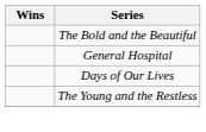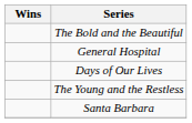 <table class="wikitable" style="text-align: center;">
 <tr>
 <th scope="col" style="width:55px;">Wins</th>
 <th scope="col" class="unsortable">Series</th>
 </tr>
 <tr>
 <td scope="row"></td>
 <td><em>The Bold and the Beautiful</em></td>
 </tr>
 <tr>
 <td scope="row"></td>
 <td><em>General Hospital</em></td>
 </tr>
 <tr>
 <td scope="row"></td>
 <td><em>Days of Our Lives</em></td>
 </tr>
 <tr>
 <td scope="row"></td>
 <td><em>The Young and the Restless</em></td>
 </tr>
 <tr>
+<td scope="row"></td>
+<td><em>Santa Barbara</em></td>
+</tr>
+<tr>
 </tr>
 </table>
